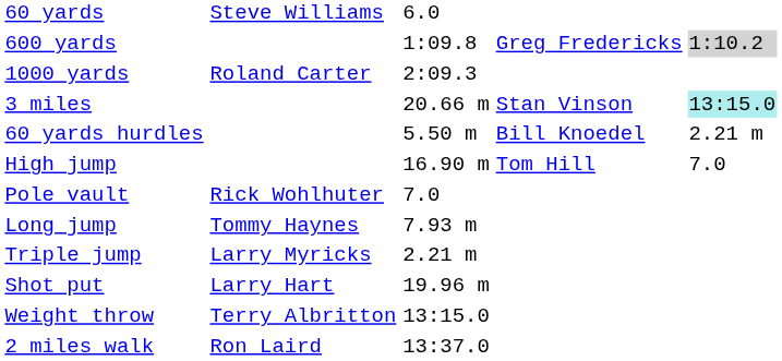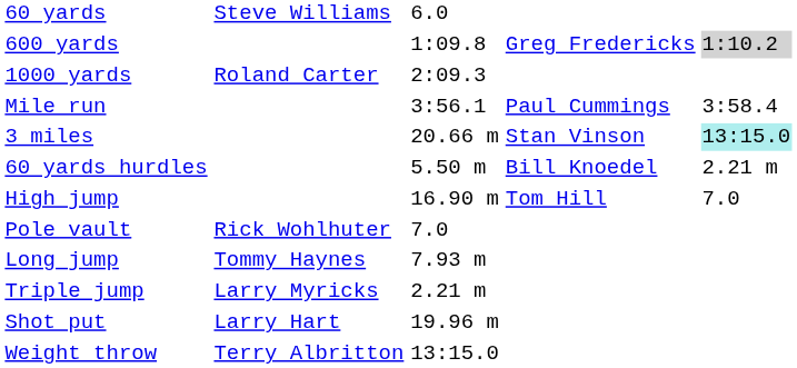 <table>
 <tr>
 <td><a href='#'>60 yards</a></td>
 <td><a href='#'>Steve Williams</a></td>
 <td>6.0</td>
 <td></td>
 <td></td>
 <td></td>
 <td></td>
 </tr>
 <tr>
 <td><a href='#'>600 yards</a></td>
 <td></td>
 <td>1:09.8</td>
 <td><a href='#'>Greg Fredericks</a></td>
 <td style="background: lightgrey;">1:10.2</td>
 <td></td>
 <td></td>
 </tr>
 <tr>
 <td><a href='#'>1000 yards</a></td>
 <td><a href='#'>Roland Carter</a></td>
 <td>2:09.3</td>
 <td></td>
 <td></td>
+<td></td>
+<td></td>
+</tr>
+<tr>
+<td><a href='#'>Mile run</a></td>
+<td></td>
+<td>3:56.1</td>
+<td><a href='#'>Paul Cummings</a></td>
+<td>3:58.4</td>
 <td></td>
 <td></td>
 </tr>
 <tr>
 <td><a href='#'>3 miles</a></td>
 <td></td>
 <td>20.66 m</td>
 <td><a href='#'>Stan Vinson</a></td>
 <td style="background: paleturquoise;">13:15.0</td>
 <td></td>
 <td></td>
 </tr>
 <tr>
 <td><a href='#'>60 yards hurdles</a></td>
 <td></td>
 <td>5.50 m</td>
 <td><a href='#'>Bill Knoedel</a></td>
 <td>2.21 m</td>
 <td></td>
 <td></td>
 </tr>
 <tr>
 <td><a href='#'>High jump</a></td>
 <td></td>
 <td>16.90 m</td>
 <td><a href='#'>Tom Hill</a></td>
 <td>7.0</td>
 <td></td>
 <td></td>
 </tr>
 <tr>
 <td><a href='#'>Pole vault</a></td>
 <td><a href='#'>Rick Wohlhuter</a></td>
 <td>7.0</td>
 <td></td>
 <td></td>
 <td></td>
 <td></td>
 </tr>
 <tr>
 <td><a href='#'>Long jump</a></td>
 <td><a href='#'>Tommy Haynes</a></td>
 <td>7.93 m</td>
 <td></td>
 <td></td>
 <td></td>
 <td></td>
 </tr>
 <tr>
 <td><a href='#'>Triple jump</a></td>
 <td><a href='#'>Larry Myricks</a></td>
 <td>2.21 m</td>
 <td></td>
 <td></td>
 <td></td>
 <td></td>
 </tr>
 <tr>
 <td><a href='#'>Shot put</a></td>
 <td><a href='#'>Larry Hart</a></td>
 <td>19.96 m</td>
 <td></td>
 <td></td>
 <td></td>
 <td></td>
 </tr>
 <tr>
 <td><a href='#'>Weight throw</a></td>
 <td><a href='#'>Terry Albritton</a></td>
 <td>13:15.0</td>
 <td></td>
 <td></td>
 <td></td>
 <td></td>
 </tr>
-<tr>
-<td><a href='#'>2 miles walk</a></td>
-<td><a href='#'>Ron Laird</a></td>
-<td>13:37.0</td>
-<td></td>
-<td></td>
-<td></td>
-<td></td>
-</tr>
 </table>
